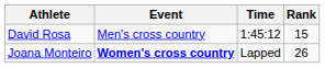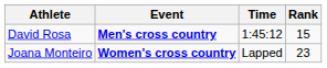 <table class=wikitable style="font-size:90%; text-align:center;">
 <tr>
 <th>Athlete</th>
 <th>Event</th>
 <th>Time</th>
 <th>Rank</th>
 </tr>
 <tr>
 <td align=left><a href='#'>David Rosa</a></td>
-<td align=left><a href='#'>Men's cross country</a></td>
+<td align=left><strong><a href='#'>Men's cross country</a></strong></td>
 <td>1:45:12</td>
 <td>15</td>
 </tr>
 <tr>
 <td align=left><a href='#'>Joana Monteiro</a></td>
 <td align=left><strong><a href='#'>Women's cross country</a></strong></td>
 <td>Lapped</td>
-<td>26</td>
+<td>23</td>
 </tr>
 </table>
